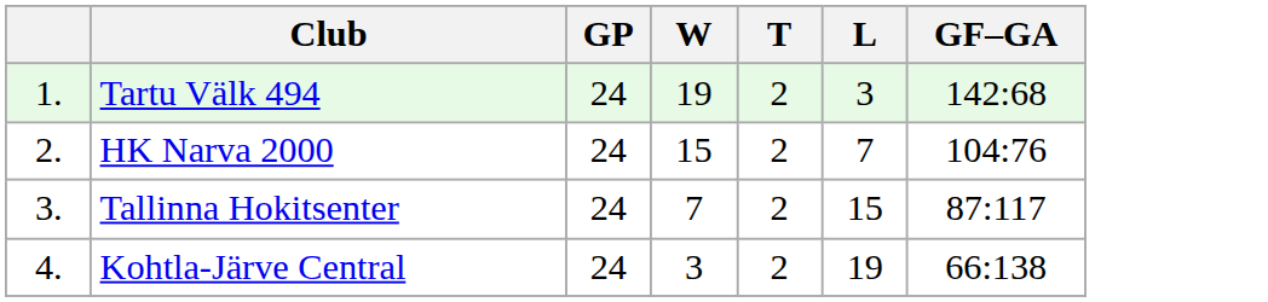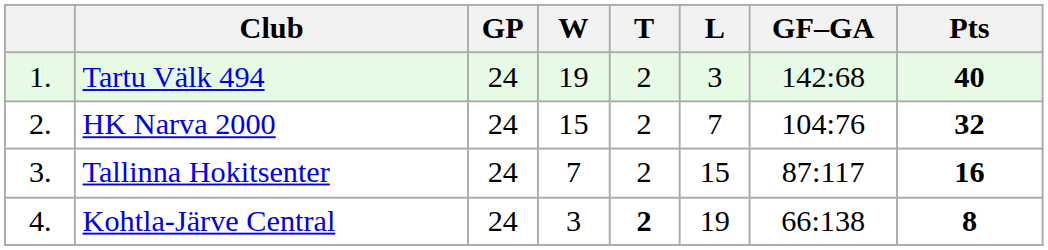 <table class="wikitable">
 <tr>
 <th width="30"></th>
 <th width="200">Club</th>
 <th width="30">GP</th>
 <th width="30">W</th>
 <th width="30">T</th>
 <th width="30">L</th>
 <th width="70">GF–GA</th>
+<th width="70">Pts</th>
 </tr>
 <tr bgcolor="#e6fae6" align="center">
 <td>1.</td>
 <td align="left"><a href='#'>Tartu Välk 494</a></td>
 <td>24</td>
 <td>19</td>
 <td>2</td>
 <td>3</td>
 <td>142:68</td>
+<td><strong>40</strong></td>
 </tr>
 <tr bgcolor="#FFFFFF" align="center">
 <td>2.</td>
 <td align="left"><a href='#'>HK Narva 2000</a></td>
 <td>24</td>
 <td>15</td>
 <td>2</td>
 <td>7</td>
 <td>104:76</td>
+<td><strong>32</strong></td>
 </tr>
 <tr bgcolor="#FFFFFF" align="center">
 <td>3.</td>
 <td align="left"><a href='#'>Tallinna Hokitsenter</a></td>
 <td>24</td>
 <td>7</td>
 <td>2</td>
 <td>15</td>
 <td>87:117</td>
+<td><strong>16</strong></td>
 </tr>
 <tr bgcolor="#FFFFFF" align="center">
 <td>4.</td>
 <td align="left"><a href='#'>Kohtla-Järve Central</a></td>
 <td>24</td>
 <td>3</td>
-<td>2</td>
+<td><strong>2</strong></td>
 <td>19</td>
 <td>66:138</td>
+<td><strong>8</strong></td>
 </tr>
 </table>
